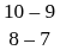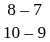 <table style="text-align:center">
 <tr>
 <th width=200></th>
 <th width=100></th>
 <th width=200></th>
 </tr>
 <tr>
 <td align=right><strong></strong></td>
-<td>10 – 9</td>
+<td>8 – 7</td>
 <td align=left></td>
 </tr>
 <tr>
 <td align=right><strong></strong></td>
-<td>8 – 7</td>
+<td>10 – 9</td>
 <td align=left></td>
 </tr>
 </table>
